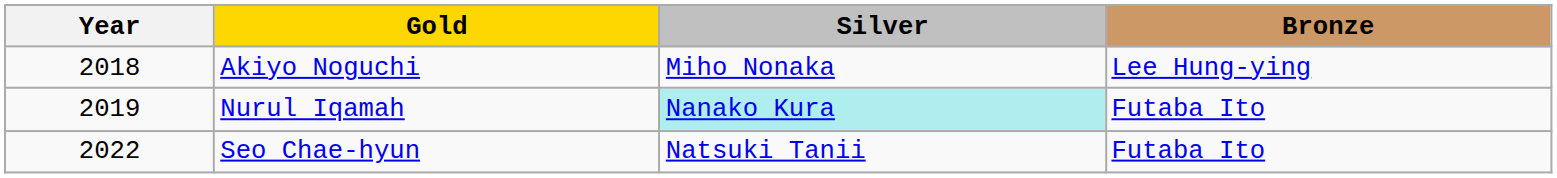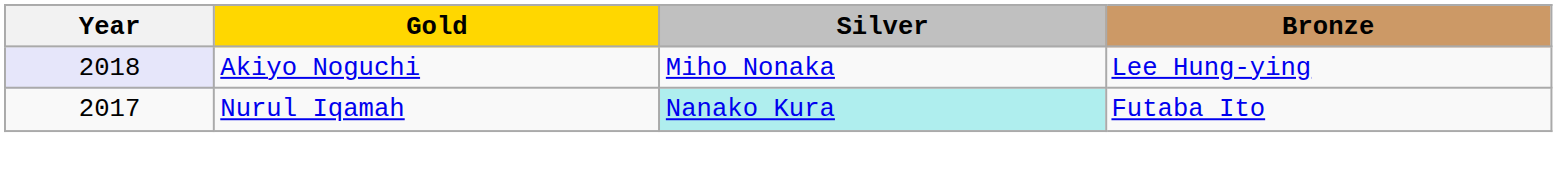 <table class="wikitable">
 <tr>
 <th width="100">Year</th>
 <th width="220" style="background:gold;">Gold</th>
 <th width="220" style="background:silver;">Silver</th>
 <th width="220" style="background:#CC9966;">Bronze</th>
 </tr>
 <tr>
-<td align="center">2018</td>
+<td align="center" style="background: lavender;">2018</td>
 <td> <a href='#'>Akiyo Noguchi</a></td>
 <td> <a href='#'>Miho Nonaka</a></td>
 <td> <a href='#'>Lee Hung-ying</a></td>
 </tr>
 <tr>
-<td align="center">2019</td>
+<td align="center">2017</td>
 <td> <a href='#'>Nurul Iqamah</a></td>
 <td style="background: paleturquoise;"> <a href='#'>Nanako Kura</a></td>
 <td> <a href='#'>Futaba Ito</a></td>
 </tr>
-<tr>
-<td align="center">2022</td>
-<td> <a href='#'>Seo Chae-hyun</a></td>
-<td> <a href='#'>Natsuki Tanii</a></td>
-<td> <a href='#'>Futaba Ito</a></td>
-</tr>
 </table>
